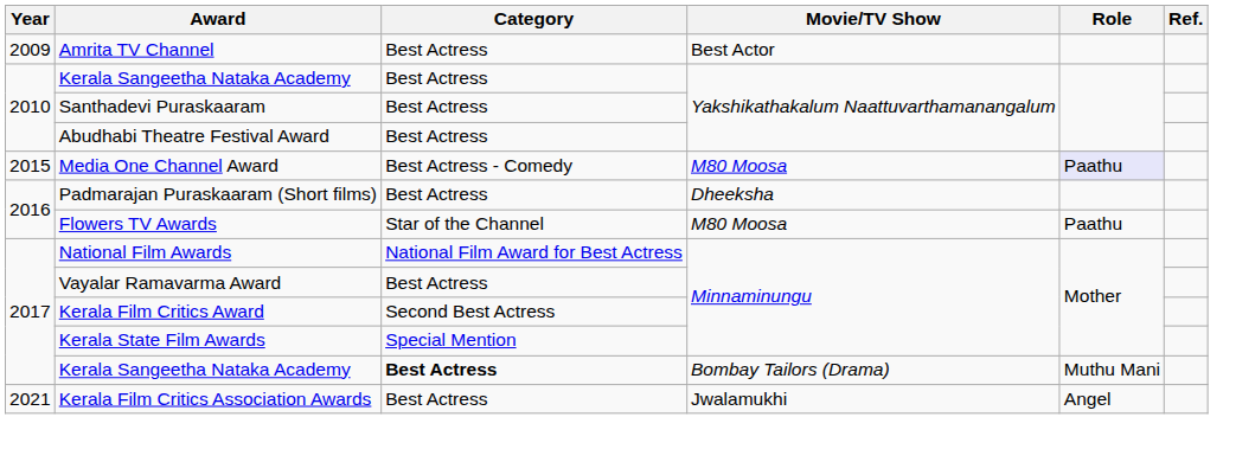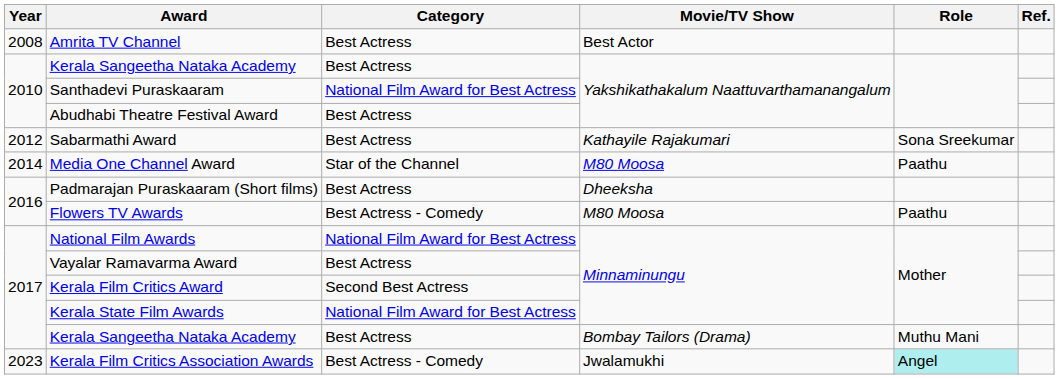 <table class="wikitable sortable mw-collapsible">
 <tr>
 <th>Year</th>
 <th>Award</th>
 <th>Category</th>
 <th>Movie/TV Show</th>
 <th>Role</th>
 <th>Ref.</th>
 </tr>
 <tr>
-<td>2009</td>
+<td>2008</td>
 <td><a href='#'>Amrita TV Channel</a></td>
 <td>Best Actress</td>
 <td>Best Actor</td>
 <td></td>
 <td></td>
 </tr>
 <tr>
 <td rowspan="3">2010</td>
 <td><a href='#'>Kerala Sangeetha Nataka Academy</a></td>
 <td>Best Actress</td>
 <td rowspan="3"><em>Yakshikathakalum Naattuvarthamanangalum</em></td>
 <td rowspan="3"></td>
 <td></td>
 </tr>
 <tr>
 <td>Santhadevi Puraskaaram</td>
-<td>Best Actress</td>
+<td><a href='#'>National Film Award for Best Actress</a></td>
 <td></td>
 </tr>
 <tr>
 <td>Abudhabi Theatre Festival Award</td>
 <td>Best Actress</td>
 <td></td>
 </tr>
 <tr>
-<td>2015</td>
+<td>2012</td>
+<td>Sabarmathi Award</td>
+<td>Best Actress</td>
+<td><em>Kathayile Rajakumari</em></td>
+<td>Sona Sreekumar</td>
+<td></td>
+</tr>
+<tr>
+<td>2014</td>
 <td><a href='#'>Media One Channel</a> Award</td>
-<td>Best Actress - Comedy</td>
+<td>Star of the Channel</td>
 <td><em><a href='#'>M80 Moosa</a></em></td>
-<td style="background: lavender;">Paathu</td>
+<td>Paathu</td>
 <td></td>
 </tr>
 <tr>
 <td rowspan="2">2016</td>
 <td>Padmarajan Puraskaaram (Short films)</td>
 <td>Best Actress</td>
 <td><em>Dheeksha</em></td>
 <td></td>
 <td></td>
 </tr>
 <tr>
 <td><a href='#'>Flowers TV Awards</a></td>
-<td>Star of the Channel</td>
+<td>Best Actress - Comedy</td>
 <td><em>M80 Moosa</em></td>
 <td>Paathu</td>
 <td></td>
 </tr>
 <tr>
 <td rowspan="5">2017</td>
 <td><a href='#'>National Film Awards</a></td>
 <td><a href='#'>National Film Award for Best Actress</a></td>
 <td rowspan="4"><em><a href='#'>Minnaminungu</a></em></td>
 <td rowspan="4">Mother</td>
 <td></td>
 </tr>
 <tr>
 <td>Vayalar Ramavarma Award</td>
 <td>Best Actress</td>
 <td></td>
 </tr>
 <tr>
 <td><a href='#'>Kerala Film Critics Award</a></td>
 <td>Second Best Actress</td>
 <td></td>
 </tr>
 <tr>
 <td><a href='#'>Kerala State Film Awards</a></td>
-<td><a href='#'>Special Mention</a></td>
+<td><a href='#'>National Film Award for Best Actress</a></td>
 <td></td>
 </tr>
 <tr>
 <td><a href='#'>Kerala Sangeetha Nataka Academy</a></td>
-<td><strong>Best Actress</strong></td>
+<td>Best Actress</td>
 <td><em>Bombay Tailors (Drama)</em></td>
 <td>Muthu Mani</td>
 <td></td>
 </tr>
 <tr>
-<td>2021</td>
+<td>2023</td>
 <td><a href='#'>Kerala Film Critics Association Awards</a></td>
-<td>Best Actress</td>
+<td>Best Actress - Comedy</td>
 <td>Jwalamukhi</td>
-<td>Angel</td>
+<td style="background: paleturquoise;">Angel</td>
 <td></td>
 </tr>
 </table>
